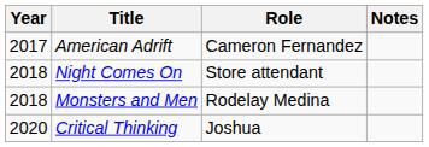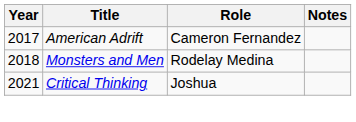 <table class="wikitable sortable">
 <tr>
 <th>Year</th>
 <th>Title</th>
 <th>Role</th>
 <th>Notes</th>
 </tr>
 <tr>
 <td>2017</td>
 <td><em>American Adrift</em></td>
 <td>Cameron Fernandez</td>
 <td></td>
 </tr>
 <tr>
 <td>2018</td>
-<td><em><a href='#'>Night Comes On</a></em></td>
-<td>Store attendant</td>
-<td></td>
-</tr>
-<tr>
-<td>2018</td>
 <td><em><a href='#'>Monsters and Men</a></em></td>
 <td>Rodelay Medina</td>
 <td></td>
 </tr>
 <tr>
-<td>2020</td>
+<td>2021</td>
 <td><em><a href='#'>Critical Thinking</a></em></td>
 <td>Joshua</td>
 <td></td>
 </tr>
 </table>
